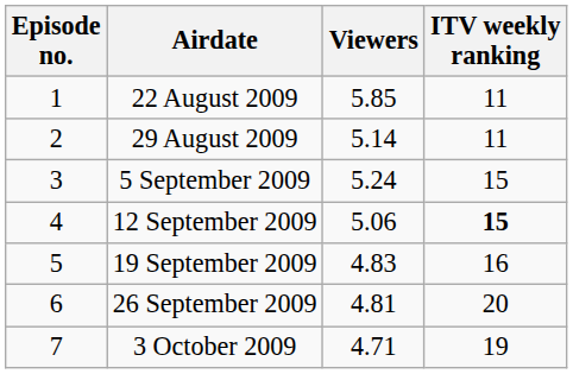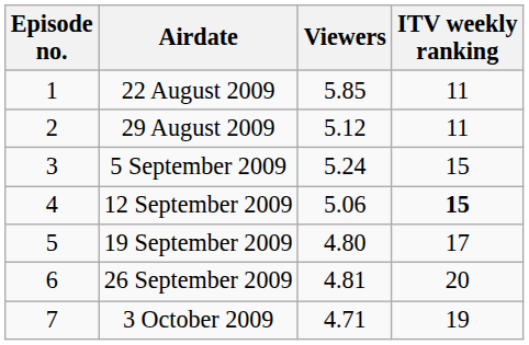 <table class="wikitable" style="text-align:center;">
 <tr>
 <th>Episode<br>no.</th>
 <th>Airdate</th>
 <th>Viewers<br></th>
 <th>ITV weekly<br>ranking</th>
 </tr>
 <tr>
 <td>1</td>
 <td>22 August 2009</td>
 <td>5.85</td>
 <td>11</td>
 </tr>
 <tr>
 <td>2</td>
 <td>29 August 2009</td>
-<td>5.14</td>
+<td>5.12</td>
 <td>11</td>
 </tr>
 <tr>
 <td>3</td>
 <td>5 September 2009</td>
 <td>5.24</td>
 <td>15</td>
 </tr>
 <tr>
 <td>4</td>
 <td>12 September 2009</td>
 <td>5.06</td>
 <td><strong>15</strong></td>
 </tr>
 <tr>
 <td>5</td>
 <td>19 September 2009</td>
-<td>4.83</td>
-<td>16</td>
+<td>4.80</td>
+<td>17</td>
 </tr>
 <tr>
 <td>6</td>
 <td>26 September 2009</td>
 <td>4.81</td>
 <td>20</td>
 </tr>
 <tr>
 <td>7</td>
 <td>3 October 2009</td>
 <td>4.71</td>
 <td>19</td>
 </tr>
 </table>
